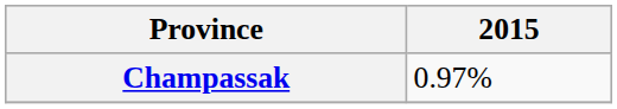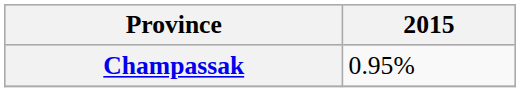 <table class=wikitable style=width:20em>
 <tr>
 <th>Province</th>
 <th>2015</th>
 </tr>
 <tr>
 <th><a href='#'>Champassak</a></th>
-<td>0.97%</td>
+<td>0.95%</td>
 </tr>
 <tr>
 </tr>
 </table>
